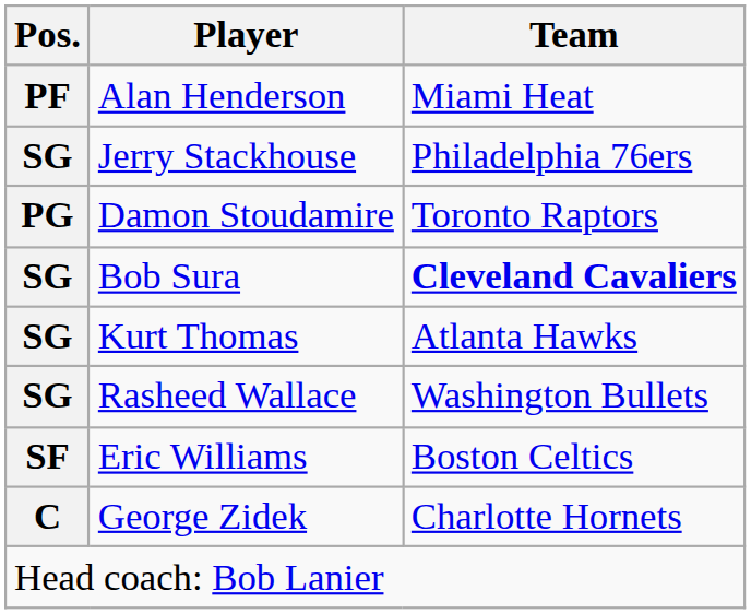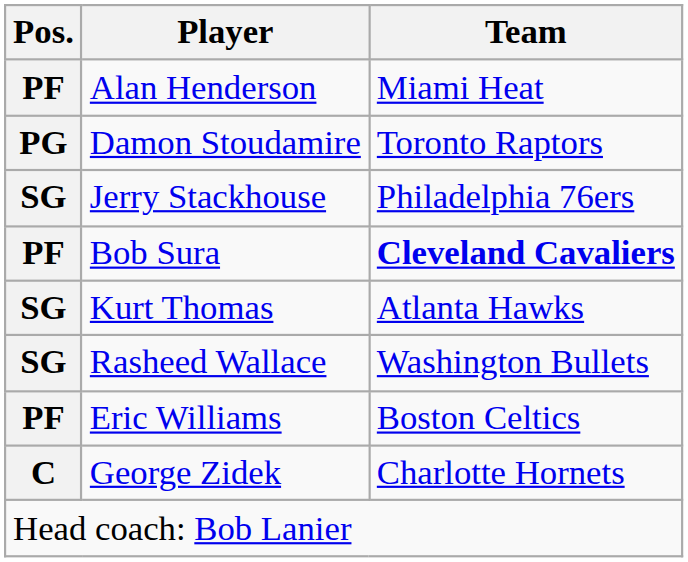 <table class="wikitable">
 <tr>
 <th>Pos.</th>
 <th>Player</th>
 <th>Team</th>
 </tr>
 <tr>
 <th>PF</th>
 <td><a href='#'>Alan Henderson</a></td>
 <td><a href='#'>Miami Heat</a></td>
 </tr>
 <tr>
-<th>SG</th>
-<td><a href='#'>Jerry Stackhouse</a></td>
-<td><a href='#'>Philadelphia 76ers</a></td>
-</tr>
-<tr>
 <th>PG</th>
 <td><a href='#'>Damon Stoudamire</a></td>
 <td><a href='#'>Toronto Raptors</a></td>
 </tr>
 <tr>
 <th>SG</th>
+<td><a href='#'>Jerry Stackhouse</a></td>
+<td><a href='#'>Philadelphia 76ers</a></td>
+</tr>
+<tr>
+<th>PF</th>
 <td><a href='#'>Bob Sura</a></td>
 <td><strong><a href='#'>Cleveland Cavaliers</a></strong></td>
 </tr>
 <tr>
 <th>SG</th>
 <td><a href='#'>Kurt Thomas</a></td>
 <td><a href='#'>Atlanta Hawks</a></td>
 </tr>
 <tr>
 <th>SG</th>
 <td><a href='#'>Rasheed Wallace</a></td>
 <td><a href='#'>Washington Bullets</a></td>
 </tr>
 <tr>
-<th>SF</th>
+<th>PF</th>
 <td><a href='#'>Eric Williams</a></td>
 <td><a href='#'>Boston Celtics</a></td>
 </tr>
 <tr>
 <th>C</th>
 <td><a href='#'>George Zidek</a></td>
 <td><a href='#'>Charlotte Hornets</a></td>
 </tr>
 <tr>
 <td colspan="3">Head coach: <a href='#'>Bob Lanier</a></td>
 </tr>
 </table>
